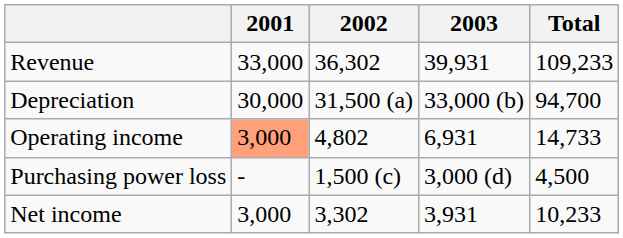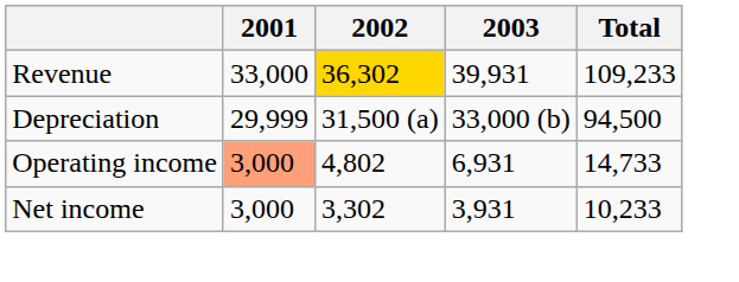 <table class="wikitable">
 <tr>
 <th></th>
 <th>2001</th>
 <th>2002</th>
 <th>2003</th>
 <th>Total</th>
 </tr>
 <tr>
 <td>Revenue</td>
 <td>33,000</td>
-<td>36,302</td>
+<td style="background: gold;">36,302</td>
 <td>39,931</td>
 <td>109,233</td>
 </tr>
 <tr>
 <td>Depreciation</td>
-<td>30,000</td>
+<td>29,999</td>
 <td>31,500 (a)</td>
 <td>33,000 (b)</td>
-<td>94,700</td>
+<td>94,500</td>
 </tr>
 <tr>
 <td>Operating income</td>
 <td style="background: lightsalmon;">3,000</td>
 <td>4,802</td>
 <td>6,931</td>
 <td>14,733</td>
 </tr>
 <tr>
-<td>Purchasing power loss</td>
-<td>-</td>
-<td>1,500 (c)</td>
-<td>3,000 (d)</td>
-<td>4,500</td>
-</tr>
-<tr>
 <td>Net income</td>
 <td>3,000</td>
 <td>3,302</td>
 <td>3,931</td>
 <td>10,233</td>
 </tr>
 </table>
